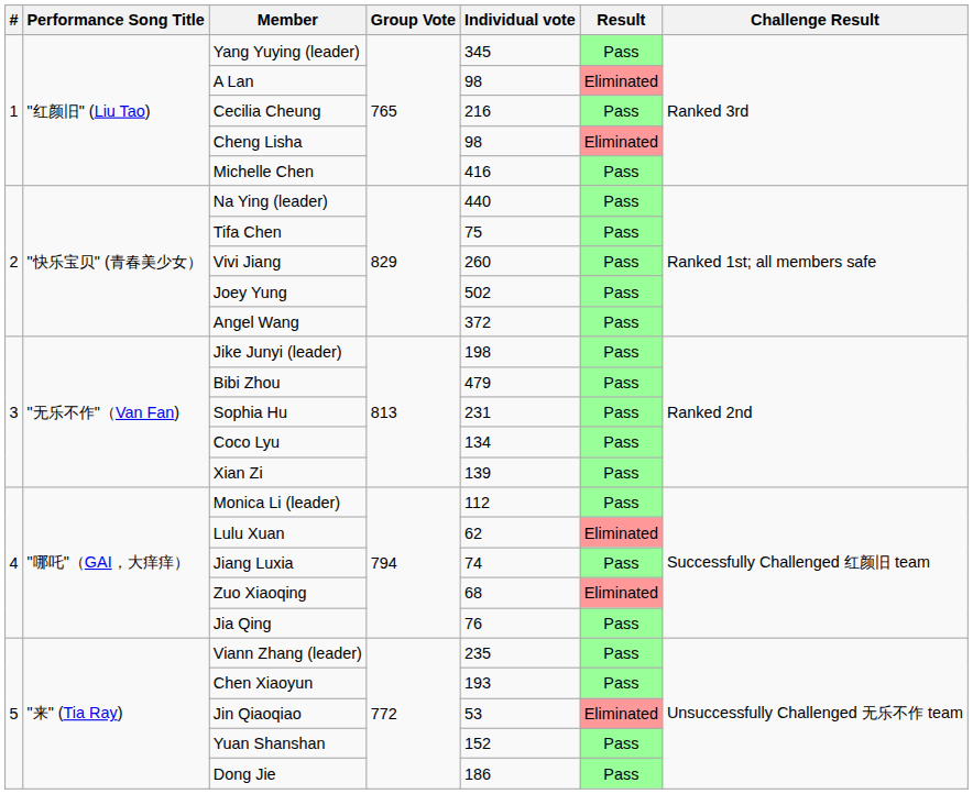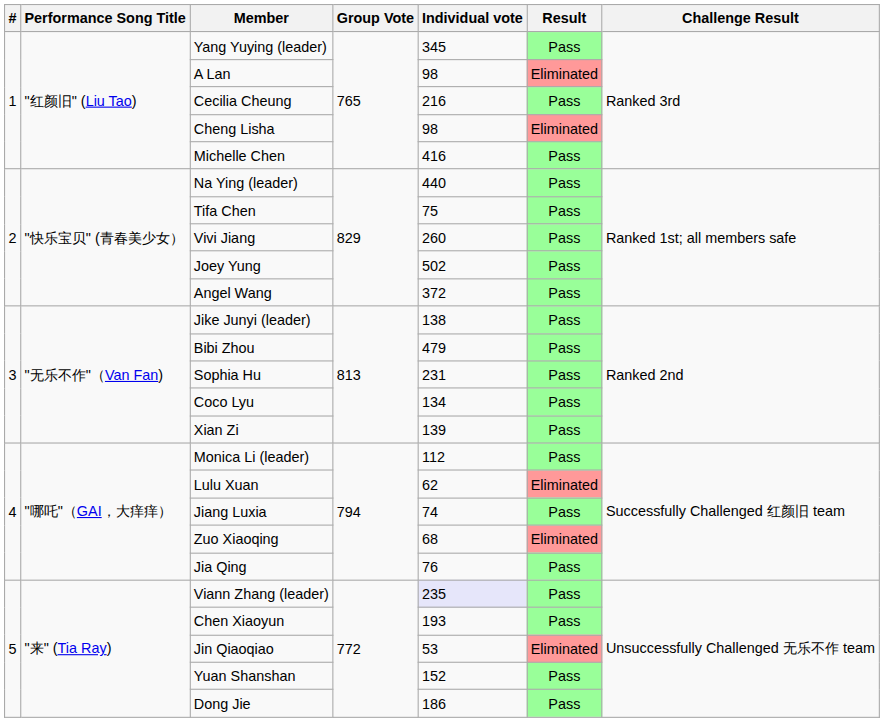 <table class="wikitable">
 <tr>
 <th><small>#</small></th>
 <th><small>Performance Song Title</small></th>
 <th><small>Member</small></th>
 <th><small>Group Vote</small></th>
 <th><small>Individual vote</small></th>
 <th><small>Result</small></th>
 <th><strong><small>Challenge Result</small></strong></th>
 </tr>
 <tr>
 <td rowspan="5"><small>1</small></td>
 <td rowspan="5"><small>"红颜旧" (<a href='#'>Liu Tao</a>)</small></td>
 <td><small>Yang Yuying (leader)</small></td>
 <td rowspan="5"><small>765</small></td>
 <td><small>345</small></td>
 <td style="background:#9F9;vertical-align:middle;text-align:center;" class="table-yes"><small>Pass</small></td>
 <td rowspan="5"><small>Ranked 3rd</small></td>
 </tr>
 <tr>
 <td><small>A Lan</small></td>
 <td><small>98</small></td>
 <td style="background:#F99; color:black; vertical-align: middle; text-align: center; " class="table-no"><small>Eliminated</small></td>
 </tr>
 <tr>
 <td><small>Cecilia Cheung</small></td>
 <td><small>216</small></td>
 <td style="background:#9F9;vertical-align:middle;text-align:center;" class="table-yes"><small>Pass</small></td>
 </tr>
 <tr>
 <td><small>Cheng Lisha</small></td>
 <td><small>98</small></td>
 <td style="background:#F99; color:black; vertical-align: middle; text-align: center; " class="table-no"><small>Eliminated</small></td>
 </tr>
 <tr>
 <td><small>Michelle Chen</small></td>
 <td><small>416</small></td>
 <td style="background:#9F9;vertical-align:middle;text-align:center;" class="table-yes"><small>Pass</small></td>
 </tr>
 <tr>
 <td rowspan="5"><small>2</small></td>
 <td rowspan="5"><small>"快乐宝贝" (青春美少女）</small></td>
 <td><small>Na Ying (leader)</small></td>
 <td rowspan="5"><small>829</small></td>
 <td><small>440</small></td>
 <td style="background:#9F9;vertical-align:middle;text-align:center;" class="table-yes"><small>Pass</small></td>
 <td rowspan="5"><small>Ranked 1st; all members safe</small></td>
 </tr>
 <tr>
 <td><small>Tifa Chen</small></td>
 <td><small>75</small></td>
 <td style="background:#9F9;vertical-align:middle;text-align:center;" class="table-yes"><small>Pass</small></td>
 </tr>
 <tr>
 <td><small>Vivi Jiang</small></td>
 <td><small>260</small></td>
 <td style="background:#9F9;vertical-align:middle;text-align:center;" class="table-yes"><small>Pass</small></td>
 </tr>
 <tr>
 <td><small>Joey Yung</small></td>
 <td><small>502</small></td>
 <td style="background:#9F9;vertical-align:middle;text-align:center;" class="table-yes"><small>Pass</small></td>
 </tr>
 <tr>
 <td><small>Angel Wang</small></td>
 <td><small>372</small></td>
 <td style="background:#9F9;vertical-align:middle;text-align:center;" class="table-yes"><small>Pass</small></td>
 </tr>
 <tr>
 <td rowspan="5"><small>3</small></td>
 <td rowspan="5"><small>"无乐不作"（<a href='#'>Van Fan</a>)</small></td>
 <td><small>Jike Junyi (leader)</small></td>
 <td rowspan="5"><small>813</small></td>
-<td><small>198</small></td>
+<td><small>138</small></td>
 <td style="background:#9F9;vertical-align:middle;text-align:center;" class="table-yes"><small>Pass</small></td>
 <td rowspan="5"><small>Ranked 2nd</small></td>
 </tr>
 <tr>
 <td><small>Bibi Zhou</small></td>
 <td><small>479</small></td>
 <td style="background:#9F9;vertical-align:middle;text-align:center;" class="table-yes"><small>Pass</small></td>
 </tr>
 <tr>
 <td><small>Sophia Hu</small></td>
 <td><small>231</small></td>
 <td style="background:#9F9;vertical-align:middle;text-align:center;" class="table-yes"><small>Pass</small></td>
 </tr>
 <tr>
 <td><small>Coco Lyu</small></td>
 <td><small>134</small></td>
 <td style="background:#9F9;vertical-align:middle;text-align:center;" class="table-yes"><small>Pass</small></td>
 </tr>
 <tr>
 <td><small>Xian Zi</small></td>
 <td><small>139</small></td>
 <td style="background:#9F9;vertical-align:middle;text-align:center;" class="table-yes"><small>Pass</small></td>
 </tr>
 <tr>
 <td rowspan="5"><small>4</small></td>
 <td rowspan="5"><small>"哪吒"（<a href='#'>GAI</a>，大痒痒）</small></td>
 <td><small>Monica Li (leader)</small></td>
 <td rowspan="5"><small>794</small></td>
 <td><small>112</small></td>
 <td style="background:#9F9;vertical-align:middle;text-align:center;" class="table-yes"><small>Pass</small></td>
 <td rowspan="5"><small>Successfully Challenged 红颜旧 team</small></td>
 </tr>
 <tr>
 <td><small>Lulu Xuan</small></td>
 <td><small>62</small></td>
 <td style="background:#F99; color:black; vertical-align: middle; text-align: center; " class="table-no"><small>Eliminated</small></td>
 </tr>
 <tr>
 <td><small>Jiang Luxia</small></td>
 <td><small>74</small></td>
 <td style="background:#9F9;vertical-align:middle;text-align:center;" class="table-yes"><small>Pass</small></td>
 </tr>
 <tr>
 <td><small>Zuo Xiaoqing</small></td>
 <td><small>68</small></td>
 <td style="background:#F99; color:black; vertical-align: middle; text-align: center; " class="table-no"><small>Eliminated</small></td>
 </tr>
 <tr>
 <td><small>Jia Qing</small></td>
 <td><small>76</small></td>
 <td style="background:#9F9;vertical-align:middle;text-align:center;" class="table-yes"><small>Pass</small></td>
 </tr>
 <tr>
 <td rowspan="5"><small>5</small></td>
 <td rowspan="5"><small>"来" (<a href='#'>Tia Ray</a>)</small></td>
 <td><small>Viann Zhang (leader)</small></td>
 <td rowspan="5"><small>772</small></td>
-<td><small>235</small></td>
+<td style="background: lavender;"><small>235</small></td>
 <td style="background:#9F9;vertical-align:middle;text-align:center;" class="table-yes"><small>Pass</small></td>
 <td rowspan="5"><small>Unsuccessfully Challenged 无乐不作 team</small></td>
 </tr>
 <tr>
 <td><small>Chen Xiaoyun</small></td>
 <td><small>193</small></td>
 <td style="background:#9F9;vertical-align:middle;text-align:center;" class="table-yes"><small>Pass</small></td>
 </tr>
 <tr>
 <td><small>Jin Qiaoqiao</small></td>
 <td><small>53</small></td>
 <td style="background:#F99; color:black; vertical-align: middle; text-align: center; " class="table-no"><small>Eliminated</small></td>
 </tr>
 <tr>
 <td><small>Yuan Shanshan</small></td>
 <td><small>152</small></td>
 <td style="background:#9F9;vertical-align:middle;text-align:center;" class="table-yes"><small>Pass</small></td>
 </tr>
 <tr>
 <td><small>Dong Jie</small></td>
 <td><small>186</small></td>
 <td style="background:#9F9;vertical-align:middle;text-align:center;" class="table-yes"><small>Pass</small></td>
 </tr>
 </table>
